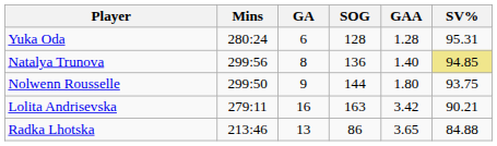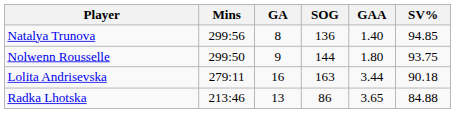 <table class="wikitable sortable" style="text-align:center;">
 <tr>
 <th width="230px">Player</th>
 <th width="60px">Mins</th>
 <th width="50px">GA</th>
 <th width="50px">SOG</th>
 <th width="50px">GAA</th>
 <th width="60px">SV%</th>
 </tr>
 <tr align=center>
-<td align=left> <a href='#'>Yuka Oda</a></td>
-<td>280:24</td>
-<td>6</td>
-<td>128</td>
-<td>1.28</td>
-<td>95.31</td>
-</tr>
-<tr align=center>
 <td align=left> <a href='#'>Natalya Trunova</a></td>
 <td>299:56</td>
 <td>8</td>
 <td>136</td>
 <td>1.40</td>
-<td style="background: khaki;">94.85</td>
+<td>94.85</td>
 </tr>
 <tr align=center>
 <td align=left> <a href='#'>Nolwenn Rousselle</a></td>
 <td>299:50</td>
 <td>9</td>
 <td>144</td>
 <td>1.80</td>
 <td>93.75</td>
 </tr>
 <tr align=center>
 <td align=left> <a href='#'>Lolita Andrisevska</a></td>
 <td>279:11</td>
 <td>16</td>
 <td>163</td>
-<td>3.42</td>
-<td>90.21</td>
+<td>3.44</td>
+<td>90.18</td>
 </tr>
 <tr align=center>
 <td align=left> <a href='#'>Radka Lhotska</a></td>
 <td>213:46</td>
 <td>13</td>
 <td>86</td>
 <td>3.65</td>
 <td>84.88</td>
 </tr>
 </table>
